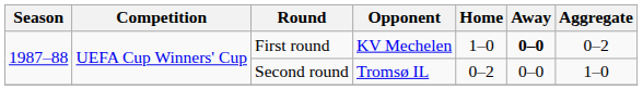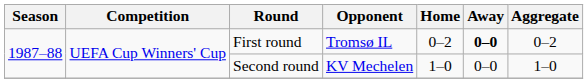 <table class="wikitable">
 <tr>
 <th>Season</th>
 <th>Competition</th>
 <th>Round</th>
 <th>Opponent</th>
 <th>Home</th>
 <th>Away</th>
 <th>Aggregate</th>
 </tr>
 <tr>
 <td rowspan=2><a href='#'>1987–88</a></td>
 <td rowspan=2><a href='#'>UEFA Cup Winners' Cup</a></td>
 <td>First round</td>
-<td> <a href='#'>KV Mechelen</a></td>
-<td align="center">1–0</td>
+<td> <a href='#'>Tromsø IL</a></td>
+<td align="center">0–2</td>
 <td align="center"><strong>0–0</strong></td>
 <td align="center">0–2</td>
 </tr>
 <tr>
 <td>Second round</td>
-<td> <a href='#'>Tromsø IL</a></td>
-<td align="center">0–2</td>
+<td> <a href='#'>KV Mechelen</a></td>
+<td align="center">1–0</td>
 <td align="center">0–0</td>
 <td align="center">1–0</td>
 </tr>
 <tr>
 </tr>
 </table>
